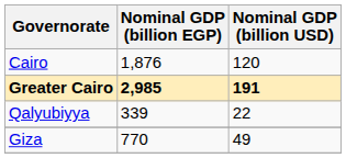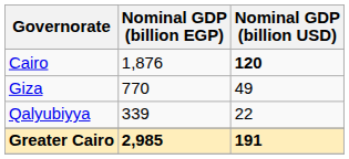 <table class="wikitable">
 <tr>
 <th>Governorate</th>
 <th>Nominal GDP<br>(billion EGP)</th>
 <th>Nominal GDP<br>(billion USD)</th>
 </tr>
 <tr>
 <td><a href='#'>Cairo</a></td>
 <td>1,876</td>
-<td>120</td>
+<td><strong>120</strong></td>
 </tr>
-<tr style="background:#feb;">
-<td><strong>Greater Cairo</strong></td>
-<td><strong>2,985</strong></td>
-<td><strong>191</strong></td>
+<tr>
+<td><a href='#'>Giza</a></td>
+<td>770</td>
+<td>49</td>
 </tr>
 <tr>
 <td><a href='#'>Qalyubiyya</a></td>
 <td>339</td>
 <td>22</td>
 </tr>
 <tr>
 </tr>
-<tr>
-<td><a href='#'>Giza</a></td>
-<td>770</td>
-<td>49</td>
+<tr style="background:#feb;">
+<td><strong>Greater Cairo</strong></td>
+<td><strong>2,985</strong></td>
+<td><strong>191</strong></td>
 </tr>
 <tr>
 </tr>
 </table>
